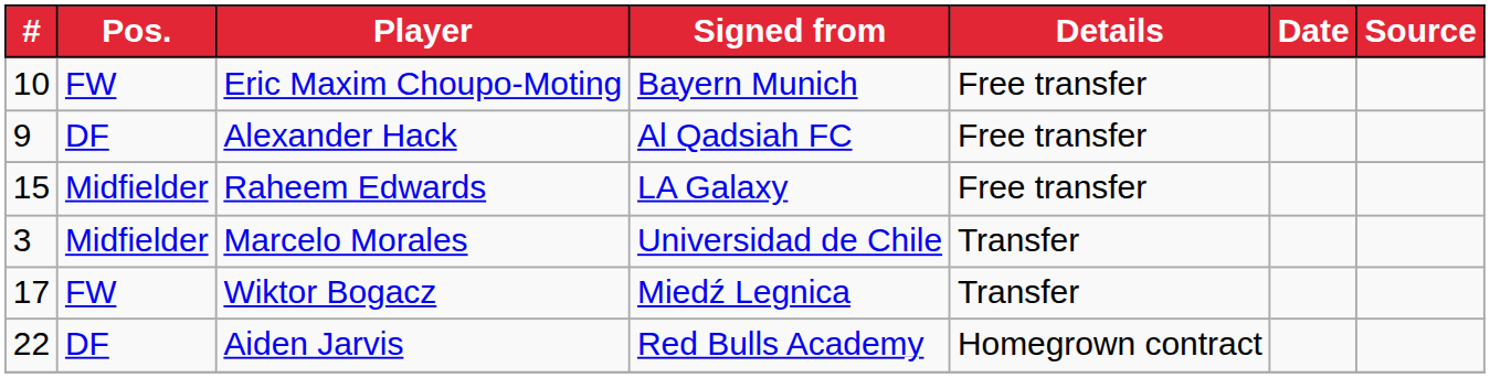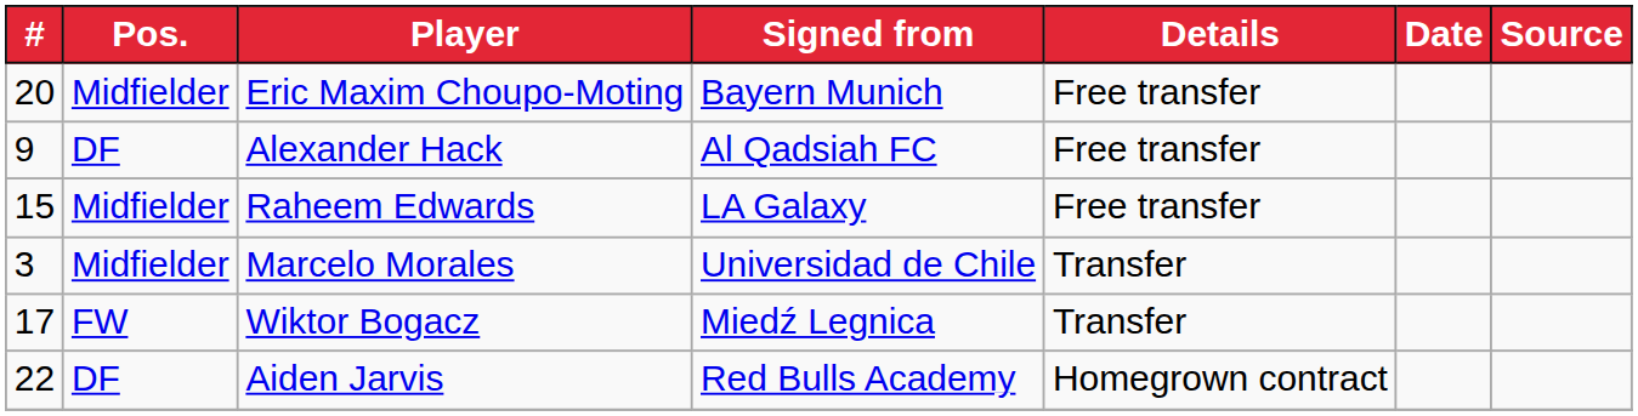 <table class="wikitable sortable"; font-size:95%; text-align:left;">
 <tr>
 <th style="background:#E32636; color:#fff; border:1px solid #0e0e0e; text-align:center;">#</th>
 <th style="background:#E32636; color:#fff; border:1px solid #0e0e0e; text-align:center;">Pos.</th>
 <th style="background:#E32636; color:#fff; border:1px solid #0e0e0e; text-align:center;">Player</th>
 <th style="background:#E32636; color:#fff; border:1px solid #0e0e0e; text-align:center;">Signed from</th>
 <th style="background:#E32636; color:#fff; border:1px solid #0e0e0e; text-align:center;">Details</th>
 <th style="background:#E32636; color:#fff; border:1px solid #0e0e0e; text-align:center;">Date</th>
 <th style="background:#E32636; color:#fff; border:1px solid #0e0e0e; text-align:center;">Source</th>
 </tr>
 <tr>
-<td>10</td>
-<td><a href='#'>FW</a></td>
+<td>20</td>
+<td><a href='#'>Midfielder</a></td>
 <td> <a href='#'>Eric Maxim Choupo-Moting</a></td>
 <td> <a href='#'>Bayern Munich</a></td>
 <td>Free transfer</td>
 <td></td>
 <td></td>
 </tr>
 <tr>
 <td>9</td>
 <td><a href='#'>DF</a></td>
 <td> <a href='#'>Alexander Hack</a></td>
 <td> <a href='#'>Al Qadsiah FC</a></td>
 <td>Free transfer</td>
 <td></td>
 <td></td>
 </tr>
 <tr>
 <td>15</td>
 <td><a href='#'>Midfielder</a></td>
 <td> <a href='#'>Raheem Edwards</a></td>
 <td> <a href='#'>LA Galaxy</a></td>
 <td>Free transfer</td>
 <td></td>
 <td></td>
 </tr>
 <tr>
 <td>3</td>
 <td><a href='#'>Midfielder</a></td>
 <td> <a href='#'>Marcelo Morales</a></td>
 <td> <a href='#'>Universidad de Chile</a></td>
 <td>Transfer</td>
 <td></td>
 <td></td>
 </tr>
 <tr>
 <td>17</td>
 <td><a href='#'>FW</a></td>
 <td> <a href='#'>Wiktor Bogacz</a></td>
 <td> <a href='#'>Miedź Legnica</a></td>
 <td>Transfer</td>
 <td></td>
 <td></td>
 </tr>
 <tr>
 <td>22</td>
 <td><a href='#'>DF</a></td>
 <td> <a href='#'>Aiden Jarvis</a></td>
 <td><a href='#'>Red Bulls Academy</a></td>
 <td>Homegrown contract</td>
 <td></td>
 <td></td>
 </tr>
 <tr>
 </tr>
 </table>
